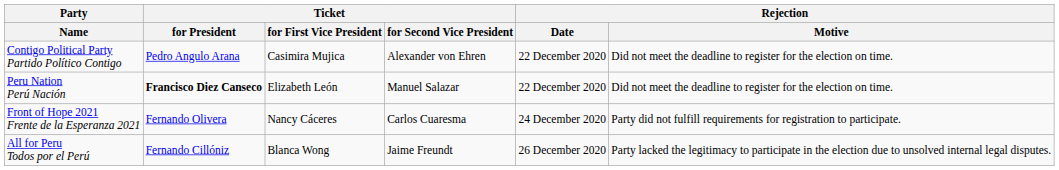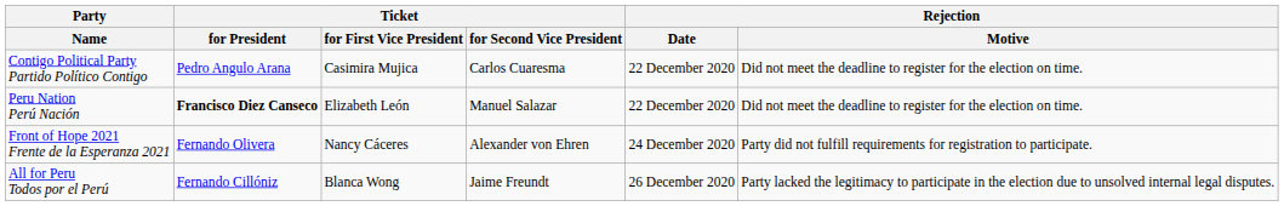 <table class="wikitable">
 <tr style="background:#ddd;">
 <th>Party</th>
 <th colspan=3>Ticket</th>
 <th colspan=2>Rejection</th>
 </tr>
 <tr style="background:#eee;">
 <th>Name</th>
 <th>for President</th>
 <th>for First Vice President</th>
 <th>for Second Vice President</th>
 <th>Date</th>
 <th>Motive</th>
 </tr>
 <tr>
 <td><a href='#'>Contigo Political Party</a> <br><em>Partido Político Contigo</em></td>
 <td><a href='#'>Pedro Angulo Arana</a></td>
 <td>Casimira Mujica</td>
-<td>Alexander von Ehren</td>
+<td>Carlos Cuaresma</td>
 <td>22 December 2020</td>
 <td>Did not meet the deadline to register for the election on time.</td>
 </tr>
 <tr>
 <td><a href='#'>Peru Nation</a> <br><em>Perú Nación</em></td>
 <td><strong>Francisco Diez Canseco</strong></td>
 <td>Elizabeth León</td>
 <td>Manuel Salazar</td>
 <td>22 December 2020</td>
 <td>Did not meet the deadline to register for the election on time.</td>
 </tr>
 <tr>
 <td><a href='#'>Front of Hope 2021</a> <br><em>Frente de la Esperanza 2021</em></td>
 <td><a href='#'>Fernando Olivera</a></td>
 <td>Nancy Cáceres</td>
-<td>Carlos Cuaresma</td>
+<td>Alexander von Ehren</td>
 <td>24 December 2020</td>
 <td>Party did not fulfill requirements for registration to participate.</td>
 </tr>
 <tr>
 <td><a href='#'>All for Peru</a> <br><em>Todos por el Perú</em></td>
 <td><a href='#'>Fernando Cillóniz</a></td>
 <td>Blanca Wong</td>
 <td>Jaime Freundt</td>
 <td>26 December 2020</td>
 <td>Party lacked the legitimacy to participate in the election due to unsolved internal legal disputes.</td>
 </tr>
 </table>
